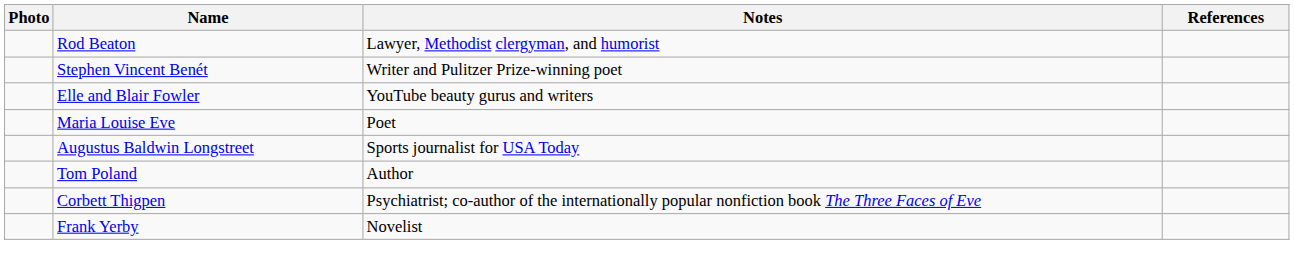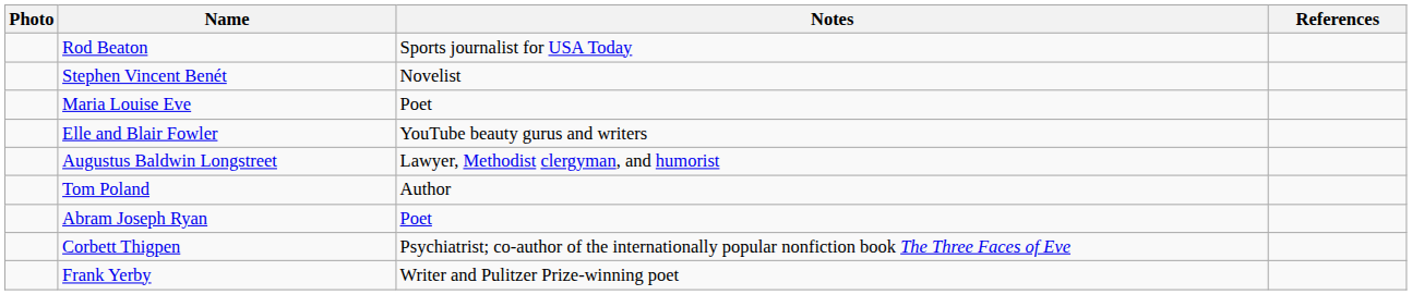 <table class="wikitable sortable">
 <tr>
 <th width="100px" class="unsortable">Photo</th>
 <th width="25%">Name</th>
 <th width="65%">Notes</th>
 <th width="10%" class="unsortable">References</th>
 </tr>
 <tr>
 <td></td>
 <td><a href='#'>Rod Beaton</a></td>
-<td>Lawyer, <a href='#'>Methodist</a> <a href='#'>clergyman</a>, and <a href='#'>humorist</a></td>
+<td>Sports journalist for <a href='#'>USA Today</a></td>
 <td></td>
 </tr>
 <tr>
 <td></td>
 <td><a href='#'>Stephen Vincent Benét</a></td>
-<td>Writer and Pulitzer Prize-winning poet</td>
+<td>Novelist</td>
+<td></td>
+</tr>
+<tr>
+<td></td>
+<td><a href='#'>Maria Louise Eve</a></td>
+<td>Poet</td>
 <td></td>
 </tr>
 <tr>
 <td></td>
 <td><a href='#'>Elle and Blair Fowler</a></td>
 <td>YouTube beauty gurus and writers</td>
 <td></td>
 </tr>
 <tr>
 <td></td>
-<td><a href='#'>Maria Louise Eve</a></td>
-<td>Poet</td>
-<td></td>
-</tr>
-<tr>
-<td></td>
 <td><a href='#'>Augustus Baldwin Longstreet</a></td>
-<td>Sports journalist for <a href='#'>USA Today</a></td>
+<td>Lawyer, <a href='#'>Methodist</a> <a href='#'>clergyman</a>, and <a href='#'>humorist</a></td>
 <td></td>
 </tr>
 <tr>
 <td></td>
 <td><a href='#'>Tom Poland</a></td>
 <td>Author</td>
+<td></td>
+</tr>
+<tr>
+<td></td>
+<td><a href='#'>Abram Joseph Ryan</a></td>
+<td><a href='#'>Poet</a></td>
 <td></td>
 </tr>
 <tr>
 <td></td>
 <td><a href='#'>Corbett Thigpen</a></td>
 <td>Psychiatrist; co-author of the internationally popular nonfiction book <em><a href='#'>The Three Faces of Eve</a></em></td>
 <td></td>
 </tr>
 <tr>
 <td></td>
 <td><a href='#'>Frank Yerby</a></td>
-<td>Novelist</td>
+<td>Writer and Pulitzer Prize-winning poet</td>
 <td></td>
 </tr>
 </table>
